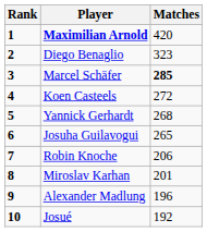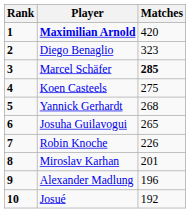 <table class="wikitable">
 <tr>
 <th>Rank</th>
 <th>Player</th>
 <th>Matches</th>
 </tr>
 <tr>
 <td><strong>1</strong></td>
 <td> <strong><a href='#'>Maximilian Arnold</a></strong></td>
 <td>420</td>
 </tr>
 <tr>
 <td><strong>2</strong></td>
 <td> <a href='#'>Diego Benaglio</a></td>
 <td>323</td>
 </tr>
 <tr>
 <td><strong>3</strong></td>
 <td> <a href='#'>Marcel Schäfer</a></td>
 <td><strong>285</strong></td>
 </tr>
 <tr>
 <td><strong>4</strong></td>
 <td> <a href='#'>Koen Casteels</a></td>
-<td>272</td>
+<td>275</td>
 </tr>
 <tr>
 <td><strong>5</strong></td>
 <td> <a href='#'>Yannick Gerhardt</a></td>
 <td>268</td>
 </tr>
 <tr>
 <td><strong>6</strong></td>
 <td> <a href='#'>Josuha Guilavogui</a></td>
 <td>265</td>
 </tr>
 <tr>
 <td><strong>7</strong></td>
 <td> <a href='#'>Robin Knoche</a></td>
-<td>206</td>
+<td>226</td>
 </tr>
 <tr>
 <td><strong>8</strong></td>
 <td> <a href='#'>Miroslav Karhan</a></td>
 <td>201</td>
 </tr>
 <tr>
 <td><strong>9</strong></td>
 <td> <a href='#'>Alexander Madlung</a></td>
 <td>196</td>
 </tr>
 <tr>
 <td><strong>10</strong></td>
 <td> <a href='#'>Josué</a></td>
 <td>192</td>
 </tr>
 </table>
